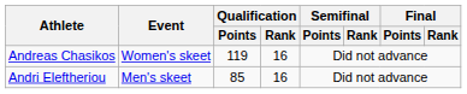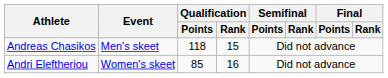 <table class="wikitable" style="font-size:90%">
 <tr>
 <th rowspan="2">Athlete</th>
 <th rowspan="2">Event</th>
 <th colspan=2>Qualification</th>
 <th colspan=2>Semifinal</th>
 <th colspan=2>Final</th>
 </tr>
 <tr style="font-size:95%">
 <th>Points</th>
 <th>Rank</th>
 <th>Points</th>
 <th>Rank</th>
 <th>Points</th>
 <th>Rank</th>
 </tr>
 <tr align=center>
 <td align=left><a href='#'>Andreas Chasikos</a></td>
-<td align=left><a href='#'>Women's skeet</a></td>
-<td>119</td>
-<td>16</td>
+<td align=left><a href='#'>Men's skeet</a></td>
+<td>118</td>
+<td>15</td>
 <td colspan=4>Did not advance</td>
 </tr>
 <tr align=center>
 <td align=left><a href='#'>Andri Eleftheriou</a></td>
-<td align=left><a href='#'>Men's skeet</a></td>
+<td align=left><a href='#'>Women's skeet</a></td>
 <td>85</td>
 <td>16</td>
 <td colspan=4>Did not advance</td>
 </tr>
 </table>
